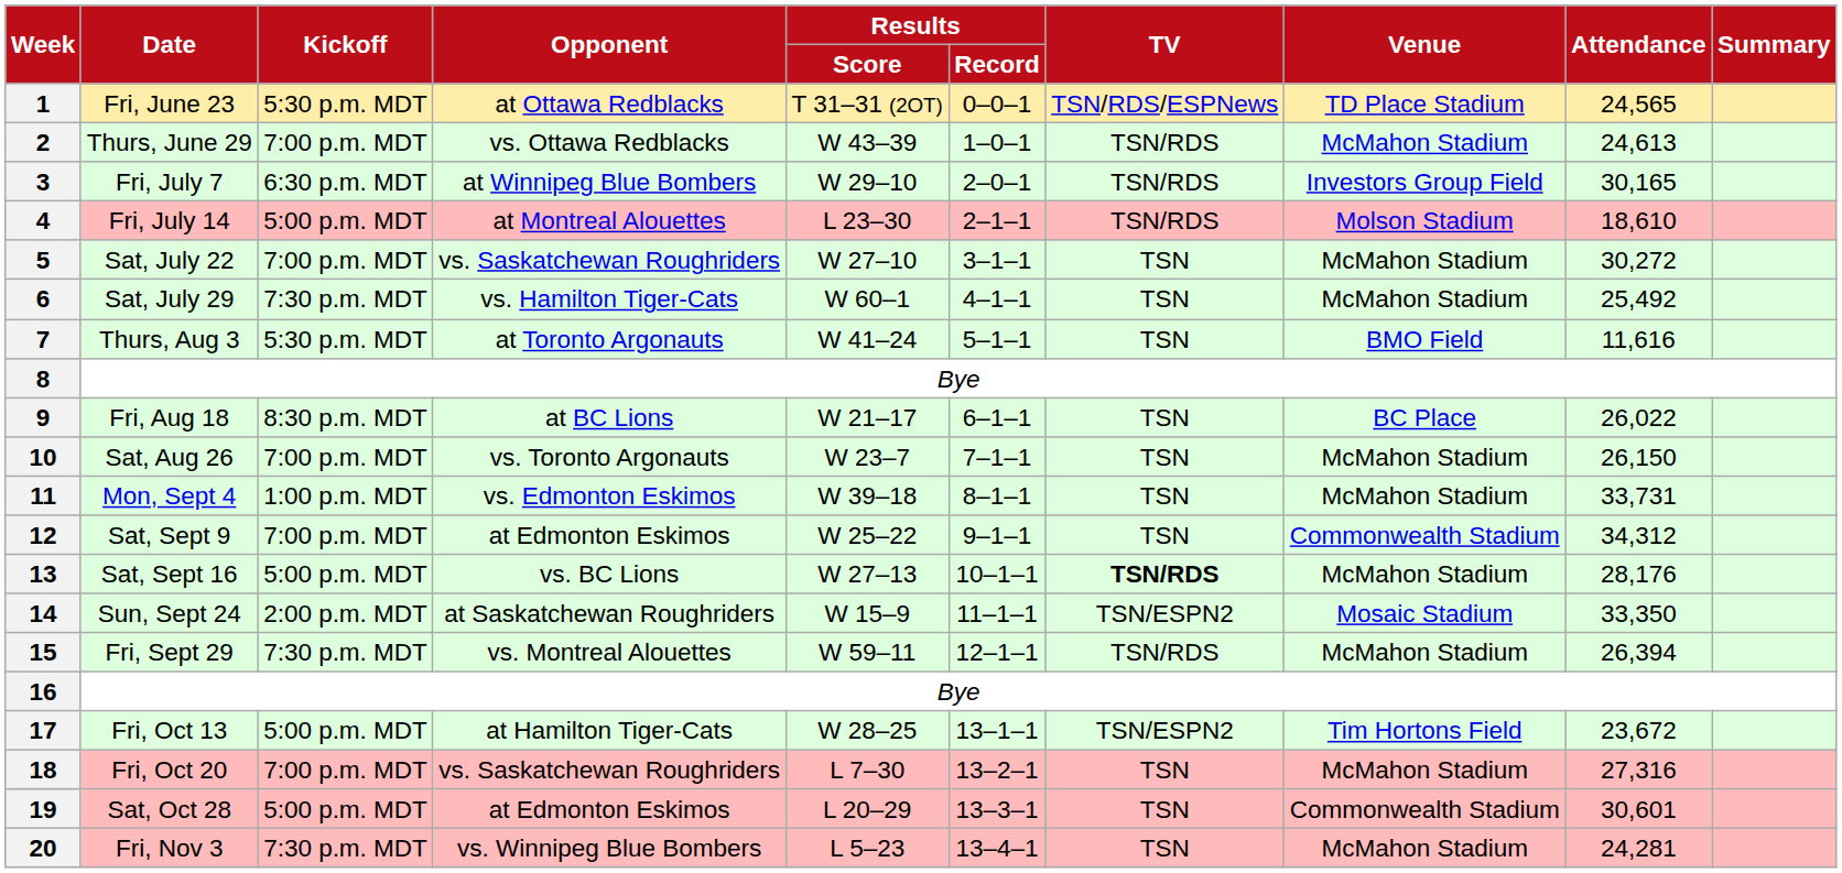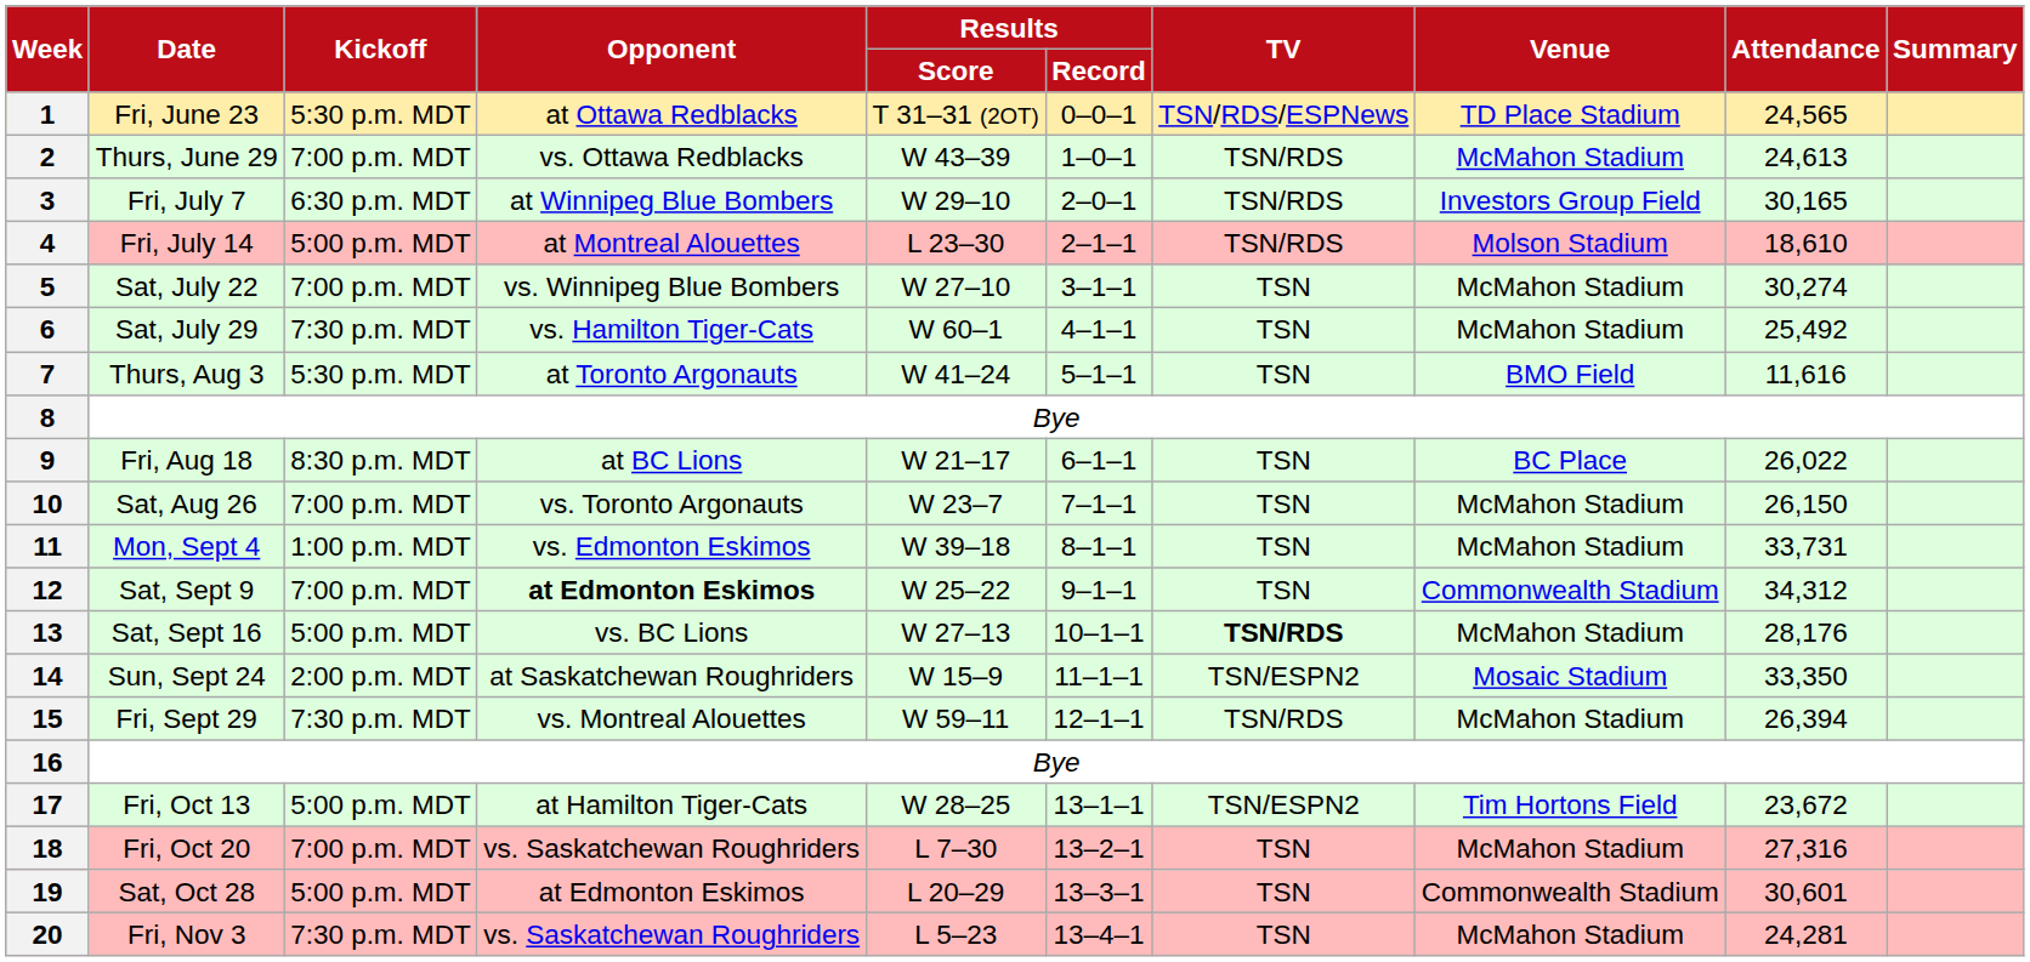 <table class="wikitable" style="font-size: 95%;">
 <tr>
 <th style="background:#BD0D18;color:#FFFFFF;" rowspan=2>Week</th>
 <th style="background:#BD0D18;color:#FFFFFF;" rowspan=2>Date</th>
 <th style="background:#BD0D18;color:#FFFFFF;" rowspan=2>Kickoff</th>
 <th style="background:#BD0D18;color:#FFFFFF;" rowspan=2>Opponent</th>
 <th style="background:#BD0D18;color:#FFFFFF;" colspan=2>Results</th>
 <th style="background:#BD0D18;color:#FFFFFF;" rowspan=2>TV</th>
 <th style="background:#BD0D18;color:#FFFFFF;" rowspan=2>Venue</th>
 <th style="background:#BD0D18;color:#FFFFFF;" rowspan=2>Attendance</th>
 <th style="background:#BD0D18;color:#FFFFFF;" rowspan=2>Summary</th>
 </tr>
 <tr>
 <th style="background:#BD0D18;color:#FFFFFF;">Score</th>
 <th style="background:#BD0D18;color:#FFFFFF;">Record</th>
 </tr>
 <tr style="center" bgcolor="ffeeaa">
 <th align="center"><strong>1</strong></th>
 <td align="center">Fri, June 23</td>
 <td align="center">5:30 p.m. MDT</td>
 <td align="center">at <a href='#'>Ottawa Redblacks</a></td>
 <td align="center">T 31–31 <small>(2OT)</small></td>
 <td align="center">0–0–1</td>
 <td align="center"><a href='#'>TSN</a>/<a href='#'>RDS</a>/<a href='#'>ESPNews</a></td>
 <td align="center"><a href='#'>TD Place Stadium</a></td>
 <td align="center">24,565</td>
 <td align="center"></td>
 </tr>
 <tr style="center" bgcolor="ddffdd">
 <th align="center"><strong>2</strong></th>
 <td align="center">Thurs, June 29</td>
 <td align="center">7:00 p.m. MDT</td>
 <td align="center">vs. Ottawa Redblacks</td>
 <td align="center">W 43–39</td>
 <td align="center">1–0–1</td>
 <td align="center">TSN/RDS</td>
 <td align="center"><a href='#'>McMahon Stadium</a></td>
 <td align="center">24,613</td>
 <td align="center"></td>
 </tr>
 <tr style="center" bgcolor="ddffdd">
 <th align="center"><strong>3</strong></th>
 <td align="center">Fri, July 7</td>
 <td align="center">6:30 p.m. MDT</td>
 <td align="center">at <a href='#'>Winnipeg Blue Bombers</a></td>
 <td align="center">W 29–10</td>
 <td align="center">2–0–1</td>
 <td align="center">TSN/RDS</td>
 <td align="center"><a href='#'>Investors Group Field</a></td>
 <td align="center">30,165</td>
 <td align="center"></td>
 </tr>
 <tr style="center" bgcolor="ffbbbb">
 <th align="center"><strong>4</strong></th>
 <td align="center">Fri, July 14</td>
 <td align="center">5:00 p.m. MDT</td>
 <td align="center">at <a href='#'>Montreal Alouettes</a></td>
 <td align="center">L 23–30</td>
 <td align="center">2–1–1</td>
 <td align="center">TSN/RDS</td>
 <td align="center"><a href='#'>Molson Stadium</a></td>
 <td align="center">18,610</td>
 <td align="center"></td>
 </tr>
 <tr style="center" bgcolor="ddffdd">
 <th align="center"><strong>5</strong></th>
 <td align="center">Sat, July 22</td>
 <td align="center">7:00 p.m. MDT</td>
-<td align="center">vs. <a href='#'>Saskatchewan Roughriders</a></td>
+<td align="center">vs. Winnipeg Blue Bombers</td>
 <td align="center">W 27–10</td>
 <td align="center">3–1–1</td>
 <td align="center">TSN</td>
 <td align="center">McMahon Stadium</td>
-<td align="center">30,272</td>
+<td align="center">30,274</td>
 <td align="center"></td>
 </tr>
 <tr style="center" bgcolor="ddffdd">
 <th align="center"><strong>6</strong></th>
 <td align="center">Sat, July 29</td>
 <td align="center">7:30 p.m. MDT</td>
 <td align="center">vs. <a href='#'>Hamilton Tiger-Cats</a></td>
 <td align="center">W 60–1</td>
 <td align="center">4–1–1</td>
 <td align="center">TSN</td>
 <td align="center">McMahon Stadium</td>
 <td align="center">25,492</td>
 <td align="center"></td>
 </tr>
 <tr style="center" bgcolor="ddffdd">
 <th align="center"><strong>7</strong></th>
 <td align="center">Thurs, Aug 3</td>
 <td align="center">5:30 p.m. MDT</td>
 <td align="center">at <a href='#'>Toronto Argonauts</a></td>
 <td align="center">W 41–24</td>
 <td align="center">5–1–1</td>
 <td align="center">TSN</td>
 <td align="center"><a href='#'>BMO Field</a></td>
 <td align="center">11,616</td>
 <td align="center"></td>
 </tr>
 <tr align="center" bgcolor="ffffff">
 <th align="center"><strong>8</strong></th>
 <td colspan=9 align="center" valign="middle"><em>Bye</em></td>
 </tr>
 <tr style="center" bgcolor="ddffdd">
 <th align="center"><strong>9</strong></th>
 <td align="center">Fri, Aug 18</td>
 <td align="center">8:30 p.m. MDT</td>
 <td align="center">at <a href='#'>BC Lions</a></td>
 <td align="center">W 21–17</td>
 <td align="center">6–1–1</td>
 <td align="center">TSN</td>
 <td align="center"><a href='#'>BC Place</a></td>
 <td align="center">26,022</td>
 <td align="center"></td>
 </tr>
 <tr style="center" bgcolor="ddffdd">
 <th align="center"><strong>10</strong></th>
 <td align="center">Sat, Aug 26</td>
 <td align="center">7:00 p.m. MDT</td>
 <td align="center">vs. Toronto Argonauts</td>
 <td align="center">W 23–7</td>
 <td align="center">7–1–1</td>
 <td align="center">TSN</td>
 <td align="center">McMahon Stadium</td>
 <td align="center">26,150</td>
 <td align="center"></td>
 </tr>
 <tr style="center" bgcolor="ddffdd">
 <th align="center"><strong>11</strong></th>
 <td align="center"><a href='#'>Mon, Sept 4</a></td>
 <td align="center">1:00 p.m. MDT</td>
 <td align="center">vs. <a href='#'>Edmonton Eskimos</a></td>
 <td align="center">W 39–18</td>
 <td align="center">8–1–1</td>
 <td align="center">TSN</td>
 <td align="center">McMahon Stadium</td>
 <td align="center">33,731</td>
 <td align="center"></td>
 </tr>
 <tr style="center" bgcolor="ddffdd">
 <th align="center"><strong>12</strong></th>
 <td align="center">Sat, Sept 9</td>
 <td align="center">7:00 p.m. MDT</td>
-<td align="center">at Edmonton Eskimos</td>
+<td align="center"><strong>at Edmonton Eskimos</strong></td>
 <td align="center">W 25–22</td>
 <td align="center">9–1–1</td>
 <td align="center">TSN</td>
 <td align="center"><a href='#'>Commonwealth Stadium</a></td>
 <td align="center">34,312</td>
 <td align="center"></td>
 </tr>
 <tr style="center" bgcolor="ddffdd">
 <th align="center"><strong>13</strong></th>
 <td align="center">Sat, Sept 16</td>
 <td align="center">5:00 p.m. MDT</td>
 <td align="center">vs. BC Lions</td>
 <td align="center">W 27–13</td>
 <td align="center">10–1–1</td>
 <td align="center"><strong>TSN/RDS</strong></td>
 <td align="center">McMahon Stadium</td>
 <td align="center">28,176</td>
 <td align="center"></td>
 </tr>
 <tr style="center" bgcolor="ddffdd">
 <th align="center"><strong>14</strong></th>
 <td align="center">Sun, Sept 24</td>
 <td align="center">2:00 p.m. MDT</td>
 <td align="center">at Saskatchewan Roughriders</td>
 <td align="center">W 15–9</td>
 <td align="center">11–1–1</td>
 <td align="center">TSN/ESPN2</td>
 <td align="center"><a href='#'>Mosaic Stadium</a></td>
 <td align="center">33,350</td>
 <td align="center"></td>
 </tr>
 <tr style="center" bgcolor="ddffdd">
 <th align="center"><strong>15</strong></th>
 <td align="center">Fri, Sept 29</td>
 <td align="center">7:30 p.m. MDT</td>
 <td align="center">vs. Montreal Alouettes</td>
 <td align="center">W 59–11</td>
 <td align="center">12–1–1</td>
 <td align="center">TSN/RDS</td>
 <td align="center">McMahon Stadium</td>
 <td align="center">26,394</td>
 <td align="center"></td>
 </tr>
 <tr align="center" bgcolor="ffffff">
 <th align="center"><strong>16</strong></th>
 <td colspan=9 align="center" valign="middle"><em>Bye</em></td>
 </tr>
 <tr style="center" bgcolor="ddffdd">
 <th align="center"><strong>17</strong></th>
 <td align="center">Fri, Oct 13</td>
 <td align="center">5:00 p.m. MDT</td>
 <td align="center">at Hamilton Tiger-Cats</td>
 <td align="center">W 28–25</td>
 <td align="center">13–1–1</td>
 <td align="center">TSN/ESPN2</td>
 <td align="center"><a href='#'>Tim Hortons Field</a></td>
 <td align="center">23,672</td>
 <td align="center"></td>
 </tr>
 <tr style="center" bgcolor="ffbbbb">
 <th align="center"><strong>18</strong></th>
 <td align="center">Fri, Oct 20</td>
 <td align="center">7:00 p.m. MDT</td>
 <td align="center">vs. Saskatchewan Roughriders</td>
 <td align="center">L 7–30</td>
 <td align="center">13–2–1</td>
 <td align="center">TSN</td>
 <td align="center">McMahon Stadium</td>
 <td align="center">27,316</td>
 <td align="center"></td>
 </tr>
 <tr style="center" bgcolor="ffbbbb">
 <th align="center"><strong>19</strong></th>
 <td align="center">Sat, Oct 28</td>
 <td align="center">5:00 p.m. MDT</td>
 <td align="center">at Edmonton Eskimos</td>
 <td align="center">L 20–29</td>
 <td align="center">13–3–1</td>
 <td align="center">TSN</td>
 <td align="center">Commonwealth Stadium</td>
 <td align="center">30,601</td>
 <td align="center"></td>
 </tr>
 <tr style="center" bgcolor="ffbbbb">
 <th align="center"><strong>20</strong></th>
 <td align="center">Fri, Nov 3</td>
 <td align="center">7:30 p.m. MDT</td>
-<td align="center">vs. Winnipeg Blue Bombers</td>
+<td align="center">vs. <a href='#'>Saskatchewan Roughriders</a></td>
 <td align="center">L 5–23</td>
 <td align="center">13–4–1</td>
 <td align="center">TSN</td>
 <td align="center">McMahon Stadium</td>
 <td align="center">24,281</td>
 <td align="center"></td>
 </tr>
 </table>
